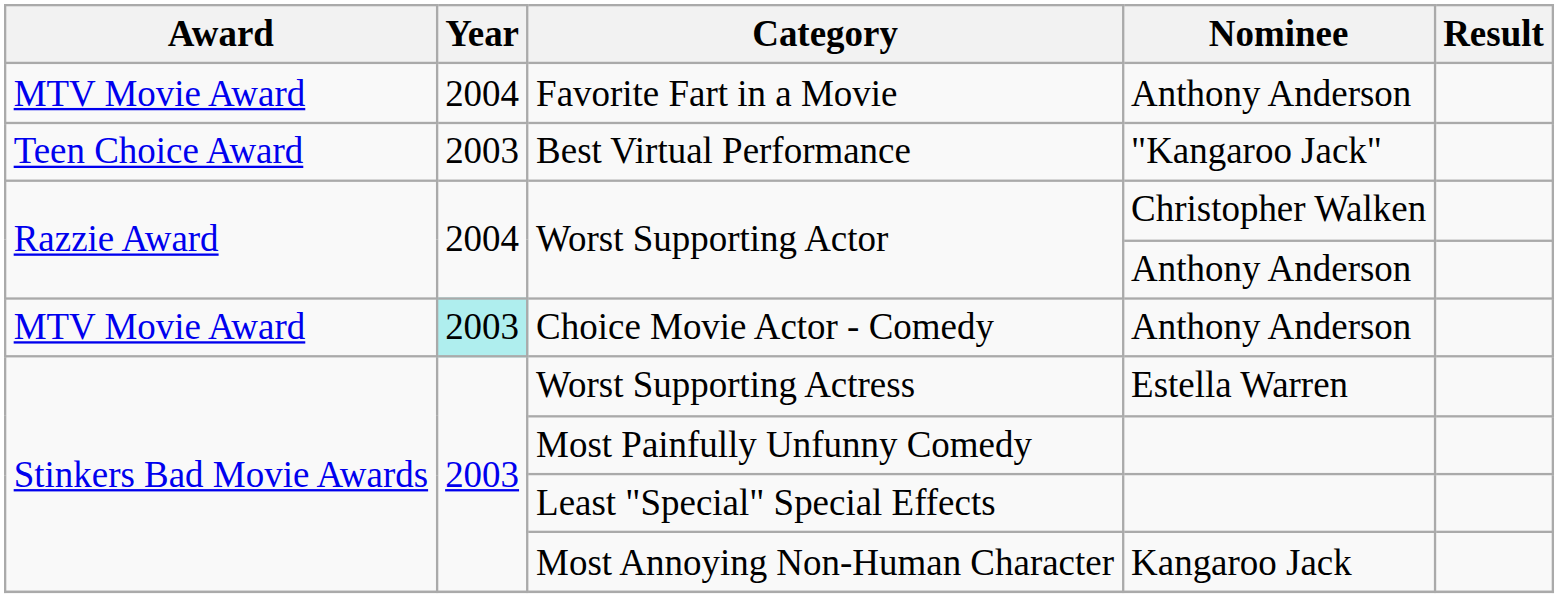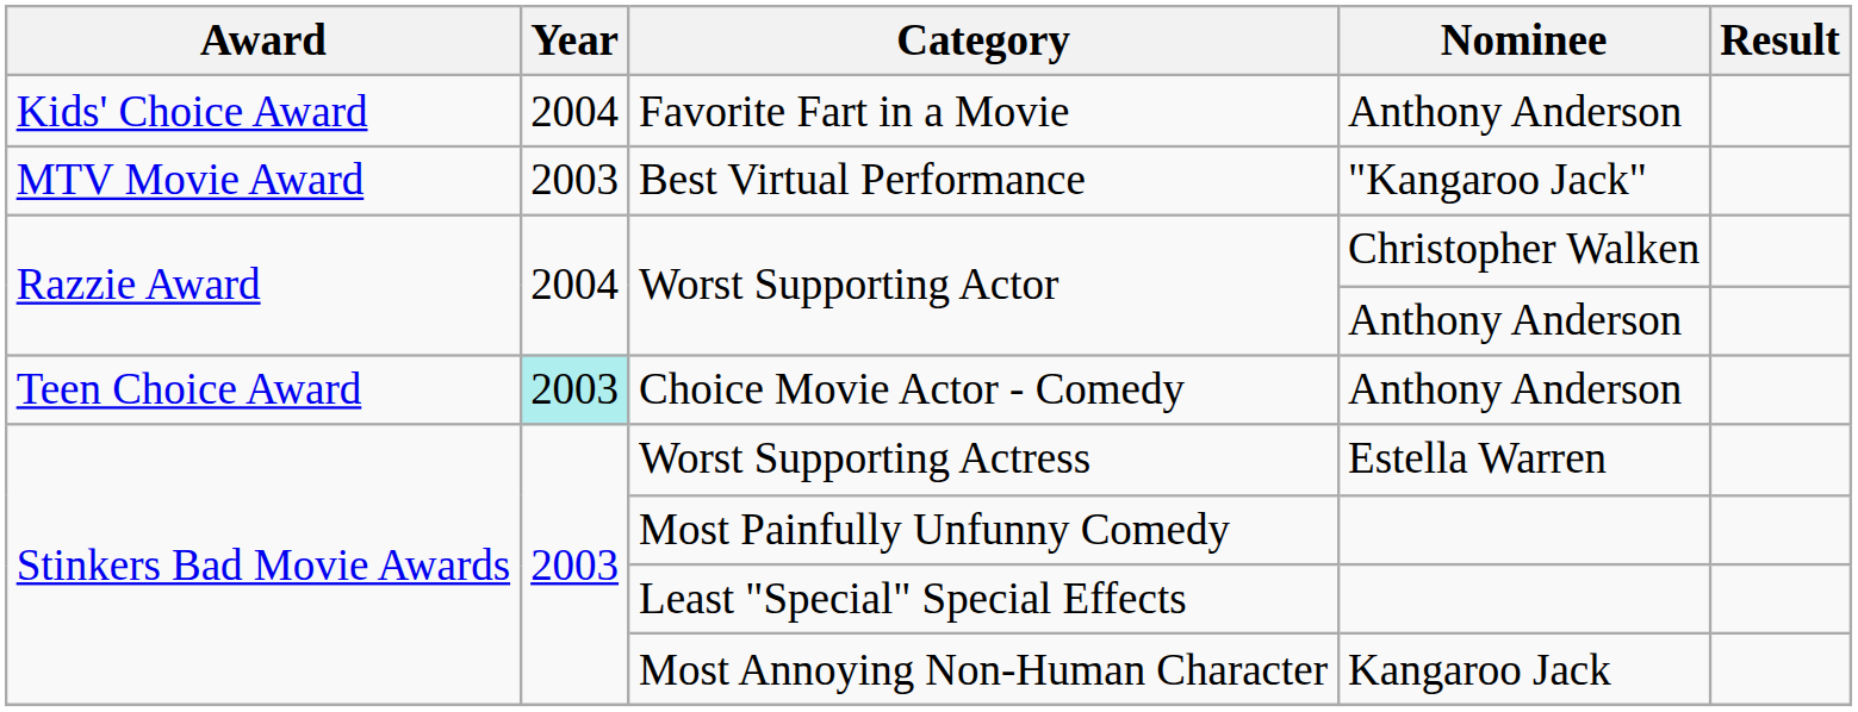 <table class="wikitable sortable">
 <tr>
 <th>Award</th>
 <th>Year</th>
 <th>Category</th>
 <th>Nominee</th>
 <th>Result</th>
 </tr>
 <tr>
-<td><a href='#'>MTV Movie Award</a></td>
+<td><a href='#'>Kids' Choice Award</a></td>
 <td>2004</td>
 <td>Favorite Fart in a Movie</td>
 <td>Anthony Anderson</td>
 <td></td>
 </tr>
 <tr>
-<td><a href='#'>Teen Choice Award</a></td>
+<td><a href='#'>MTV Movie Award</a></td>
 <td>2003</td>
 <td>Best Virtual Performance</td>
 <td>"Kangaroo Jack"</td>
 <td></td>
 </tr>
 <tr>
 <td rowspan="2"><a href='#'>Razzie Award</a></td>
 <td rowspan="2">2004</td>
 <td rowspan="2">Worst Supporting Actor</td>
 <td>Christopher Walken</td>
 <td></td>
 </tr>
 <tr>
 <td>Anthony Anderson</td>
 <td></td>
 </tr>
 <tr>
-<td><a href='#'>MTV Movie Award</a></td>
+<td><a href='#'>Teen Choice Award</a></td>
 <td style="background: paleturquoise;">2003</td>
 <td>Choice Movie Actor - Comedy</td>
 <td>Anthony Anderson</td>
 <td></td>
 </tr>
 <tr>
 <td rowspan="4"><a href='#'>Stinkers Bad Movie Awards</a></td>
 <td rowspan="4"><a href='#'>2003</a></td>
 <td>Worst Supporting Actress</td>
 <td>Estella Warren</td>
 <td></td>
 </tr>
 <tr>
 <td>Most Painfully Unfunny Comedy</td>
 <td></td>
 <td></td>
 </tr>
 <tr>
 <td>Least "Special" Special Effects</td>
 <td></td>
 <td></td>
 </tr>
 <tr>
 <td>Most Annoying Non-Human Character</td>
 <td>Kangaroo Jack</td>
 <td></td>
 </tr>
 <tr>
 </tr>
 </table>
